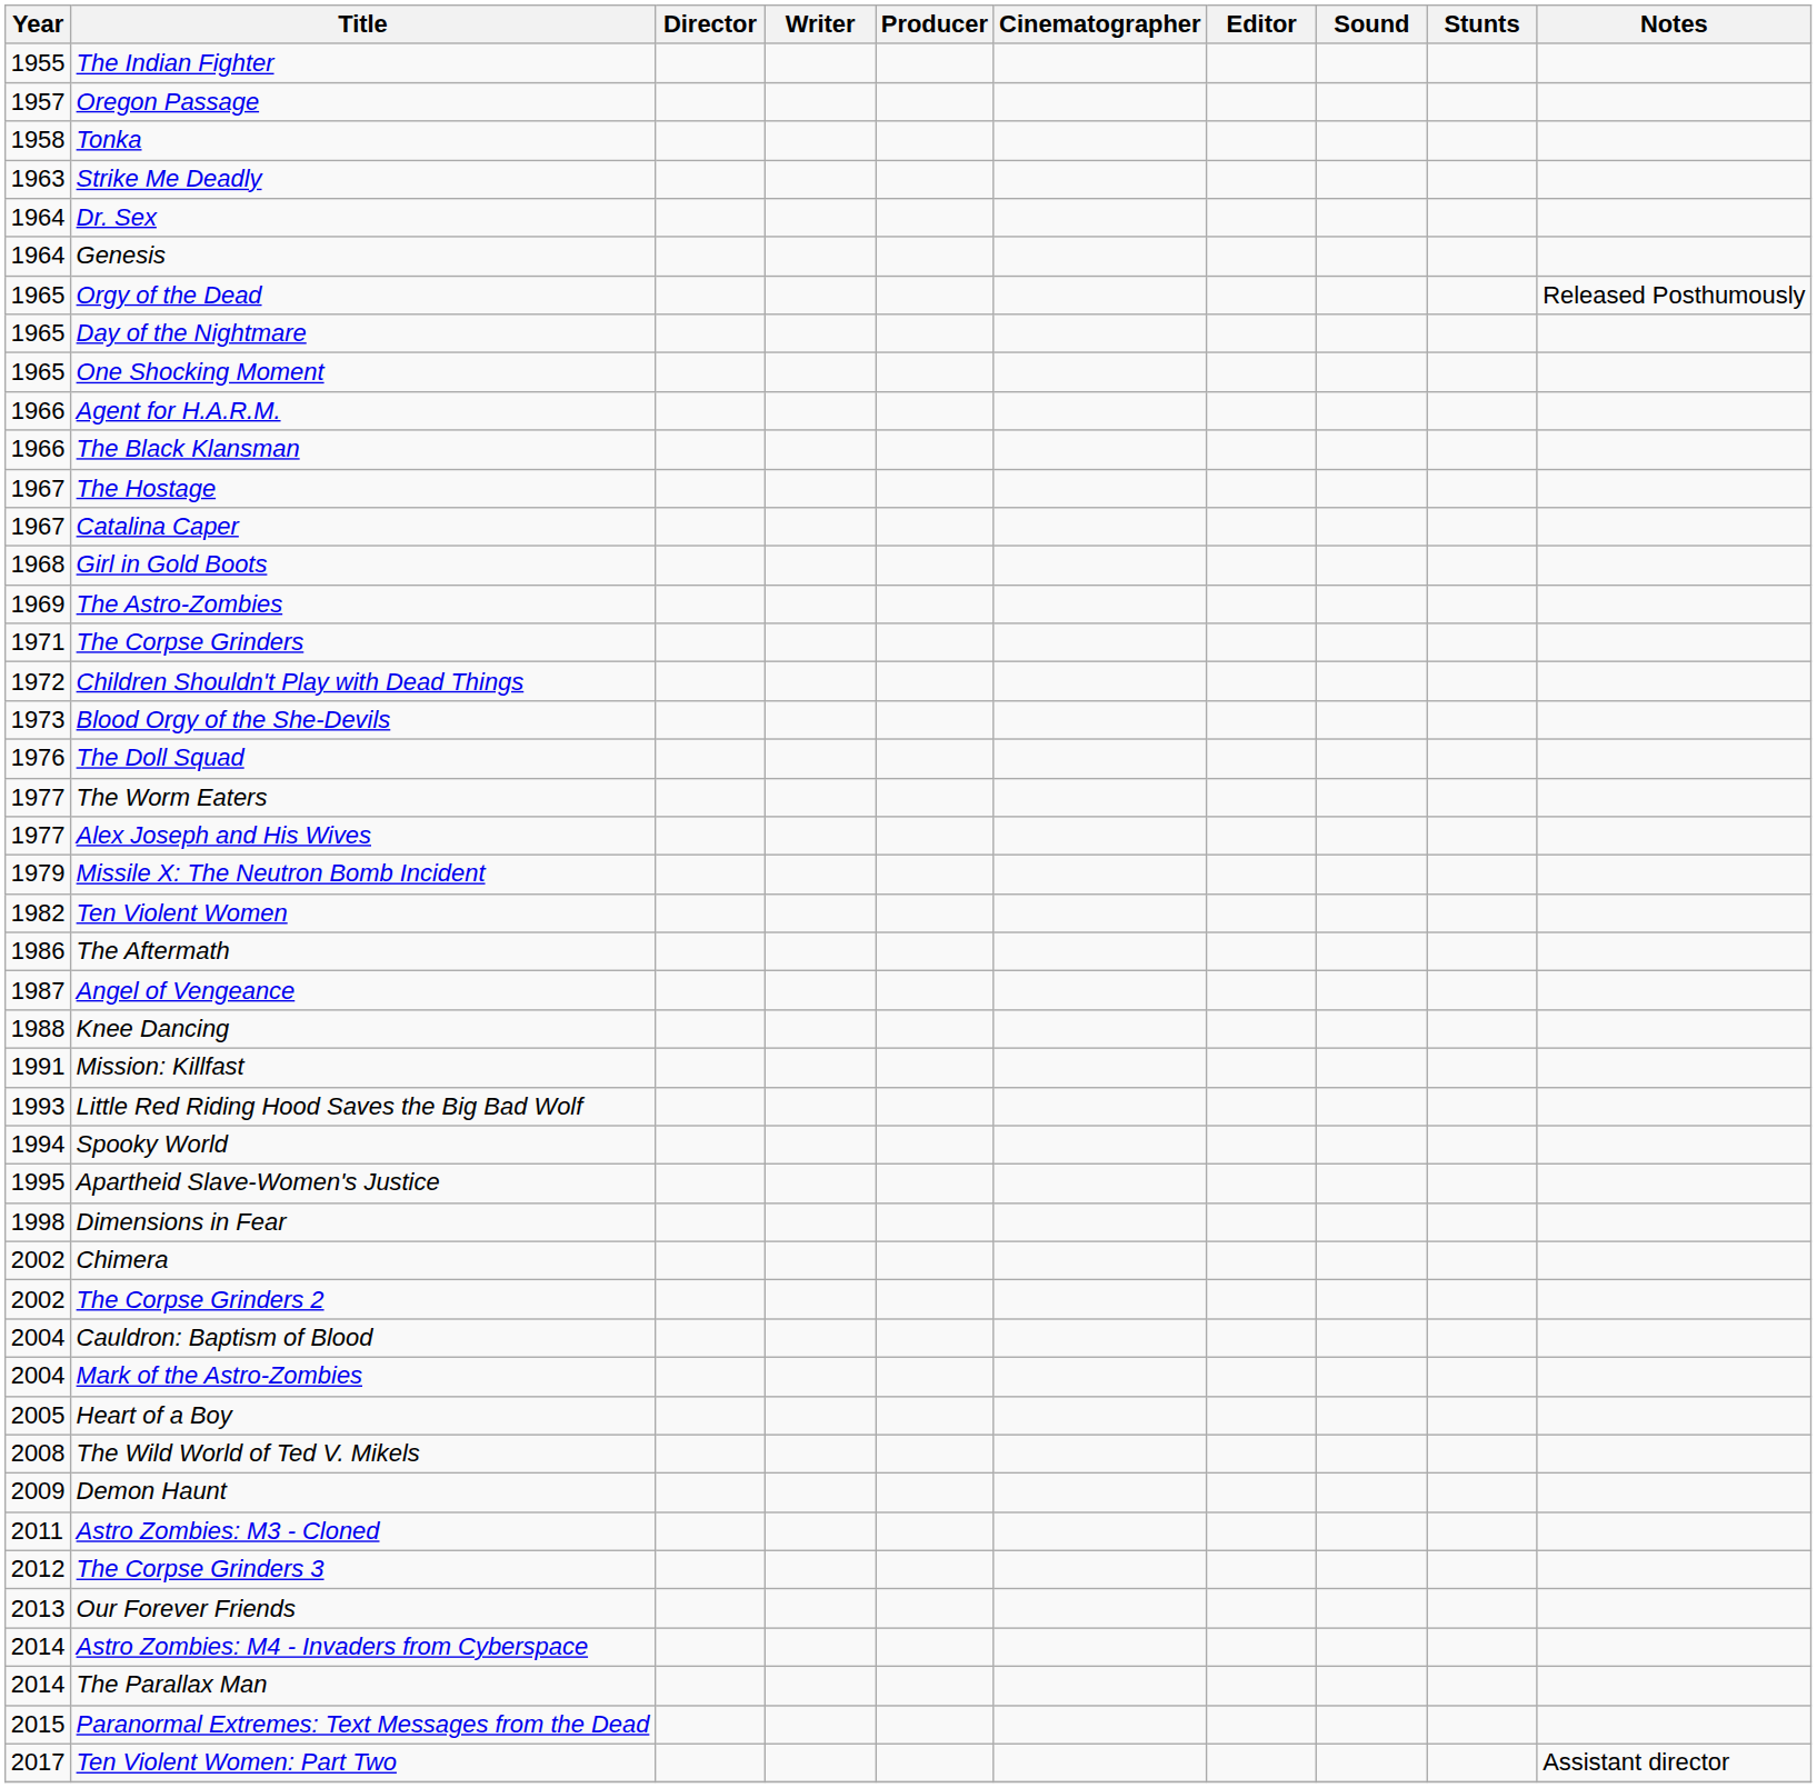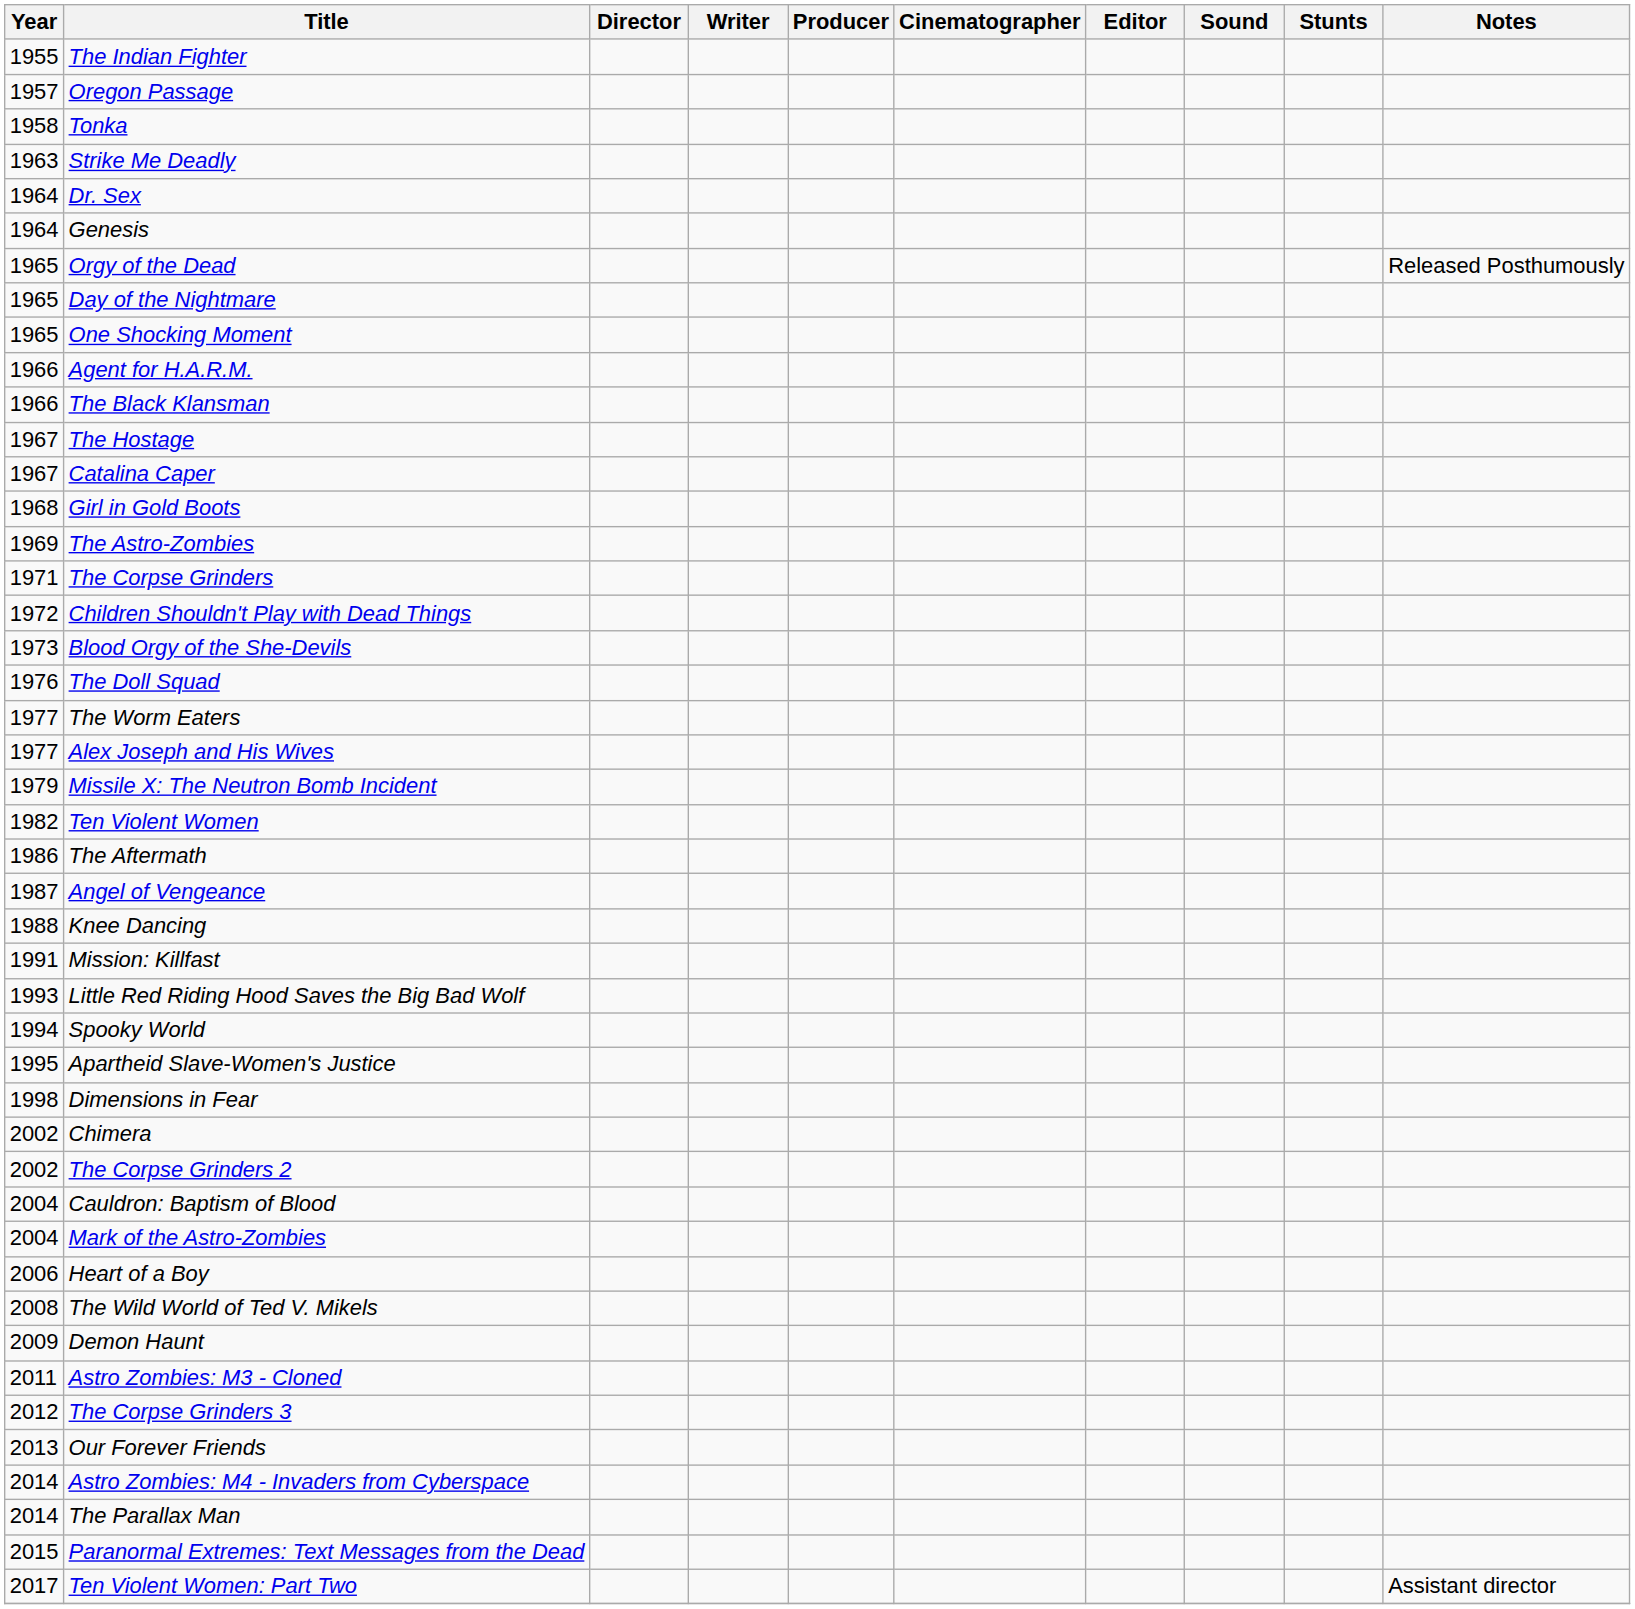 <table class="wikitable sortable">
 <tr>
 <th>Year</th>
 <th>Title</th>
 <th width=65>Director</th>
 <th width=65>Writer</th>
 <th width=65>Producer</th>
 <th width=65>Cinematographer</th>
 <th width=65>Editor</th>
 <th width=65>Sound</th>
 <th width=65>Stunts</th>
 <th>Notes</th>
 </tr>
 <tr>
 <td>1955</td>
 <td><em><a href='#'>The Indian Fighter</a></em></td>
 <td></td>
 <td></td>
 <td></td>
 <td></td>
 <td></td>
 <td></td>
 <td></td>
 <td></td>
 </tr>
 <tr>
 <td>1957</td>
 <td><em><a href='#'>Oregon Passage</a></em></td>
 <td></td>
 <td></td>
 <td></td>
 <td></td>
 <td></td>
 <td></td>
 <td></td>
 <td></td>
 </tr>
 <tr>
 <td>1958</td>
 <td><em><a href='#'>Tonka</a></em></td>
 <td></td>
 <td></td>
 <td></td>
 <td></td>
 <td></td>
 <td></td>
 <td></td>
 <td></td>
 </tr>
 <tr>
 <td>1963</td>
 <td><em><a href='#'>Strike Me Deadly</a></em></td>
 <td></td>
 <td></td>
 <td></td>
 <td></td>
 <td></td>
 <td></td>
 <td></td>
 <td></td>
 </tr>
 <tr>
 <td>1964</td>
 <td><em><a href='#'>Dr. Sex</a></em></td>
 <td></td>
 <td></td>
 <td></td>
 <td></td>
 <td></td>
 <td></td>
 <td></td>
 <td></td>
 </tr>
 <tr>
 <td>1964</td>
 <td><em>Genesis</em></td>
 <td></td>
 <td></td>
 <td></td>
 <td></td>
 <td></td>
 <td></td>
 <td></td>
 <td></td>
 </tr>
 <tr>
 <td>1965</td>
 <td><em><a href='#'>Orgy of the Dead</a></em></td>
 <td></td>
 <td></td>
 <td></td>
 <td></td>
 <td></td>
 <td></td>
 <td></td>
 <td>Released Posthumously</td>
 </tr>
 <tr>
 <td>1965</td>
 <td><em><a href='#'>Day of the Nightmare</a></em></td>
 <td></td>
 <td></td>
 <td></td>
 <td></td>
 <td></td>
 <td></td>
 <td></td>
 <td></td>
 </tr>
 <tr>
 <td>1965</td>
 <td><em><a href='#'>One Shocking Moment</a></em></td>
 <td></td>
 <td></td>
 <td></td>
 <td></td>
 <td></td>
 <td></td>
 <td></td>
 <td></td>
 </tr>
 <tr>
 <td>1966</td>
 <td><em><a href='#'>Agent for H.A.R.M.</a></em></td>
 <td></td>
 <td></td>
 <td></td>
 <td></td>
 <td></td>
 <td></td>
 <td></td>
 <td></td>
 </tr>
 <tr>
 <td>1966</td>
 <td><em><a href='#'>The Black Klansman</a></em></td>
 <td></td>
 <td></td>
 <td></td>
 <td></td>
 <td></td>
 <td></td>
 <td></td>
 <td></td>
 </tr>
 <tr>
 <td>1967</td>
 <td><em><a href='#'>The Hostage</a></em></td>
 <td></td>
 <td></td>
 <td></td>
 <td></td>
 <td></td>
 <td></td>
 <td></td>
 <td></td>
 </tr>
 <tr>
 <td>1967</td>
 <td><em><a href='#'>Catalina Caper</a></em></td>
 <td></td>
 <td></td>
 <td></td>
 <td></td>
 <td></td>
 <td></td>
 <td></td>
 <td></td>
 </tr>
 <tr>
 <td>1968</td>
 <td><em><a href='#'>Girl in Gold Boots</a></em></td>
 <td></td>
 <td></td>
 <td></td>
 <td></td>
 <td></td>
 <td></td>
 <td></td>
 <td></td>
 </tr>
 <tr>
 <td>1969</td>
 <td><em><a href='#'>The Astro-Zombies</a></em></td>
 <td></td>
 <td></td>
 <td></td>
 <td></td>
 <td></td>
 <td></td>
 <td></td>
 <td></td>
 </tr>
 <tr>
 <td>1971</td>
 <td><em><a href='#'>The Corpse Grinders</a></em></td>
 <td></td>
 <td></td>
 <td></td>
 <td></td>
 <td></td>
 <td></td>
 <td></td>
 <td></td>
 </tr>
 <tr>
 <td>1972</td>
 <td><em><a href='#'>Children Shouldn't Play with Dead Things</a></em></td>
 <td></td>
 <td></td>
 <td></td>
 <td></td>
 <td></td>
 <td></td>
 <td></td>
 <td></td>
 </tr>
 <tr>
 <td>1973</td>
 <td><em><a href='#'>Blood Orgy of the She-Devils</a></em></td>
 <td></td>
 <td></td>
 <td></td>
 <td></td>
 <td></td>
 <td></td>
 <td></td>
 <td></td>
 </tr>
 <tr>
 <td>1976</td>
 <td><em><a href='#'>The Doll Squad</a></em></td>
 <td></td>
 <td></td>
 <td></td>
 <td></td>
 <td></td>
 <td></td>
 <td></td>
 <td></td>
 </tr>
 <tr>
 <td>1977</td>
 <td><em>The Worm Eaters</em></td>
 <td></td>
 <td></td>
 <td></td>
 <td></td>
 <td></td>
 <td></td>
 <td></td>
 <td></td>
 </tr>
 <tr>
 <td>1977</td>
 <td><em><a href='#'>Alex Joseph and His Wives</a></em></td>
 <td></td>
 <td></td>
 <td></td>
 <td></td>
 <td></td>
 <td></td>
 <td></td>
 <td></td>
 </tr>
 <tr>
 <td>1979</td>
 <td><em><a href='#'>Missile X: The Neutron Bomb Incident</a></em></td>
 <td></td>
 <td></td>
 <td></td>
 <td></td>
 <td></td>
 <td></td>
 <td></td>
 <td></td>
 </tr>
 <tr>
 <td>1982</td>
 <td><em><a href='#'>Ten Violent Women</a></em></td>
 <td></td>
 <td></td>
 <td></td>
 <td></td>
 <td></td>
 <td></td>
 <td></td>
 <td></td>
 </tr>
 <tr>
 <td>1986</td>
 <td><em>The Aftermath</em></td>
 <td></td>
 <td></td>
 <td></td>
 <td></td>
 <td></td>
 <td></td>
 <td></td>
 <td></td>
 </tr>
 <tr>
 <td>1987</td>
 <td><em><a href='#'>Angel of Vengeance</a></em></td>
 <td></td>
 <td></td>
 <td></td>
 <td></td>
 <td></td>
 <td></td>
 <td></td>
 <td></td>
 </tr>
 <tr>
 <td>1988</td>
 <td><em>Knee Dancing</em></td>
 <td></td>
 <td></td>
 <td></td>
 <td></td>
 <td></td>
 <td></td>
 <td></td>
 <td></td>
 </tr>
 <tr>
 <td>1991</td>
 <td><em>Mission: Killfast</em></td>
 <td></td>
 <td></td>
 <td></td>
 <td></td>
 <td></td>
 <td></td>
 <td></td>
 <td></td>
 </tr>
 <tr>
 <td>1993</td>
 <td><em>Little Red Riding Hood Saves the Big Bad Wolf</em></td>
 <td></td>
 <td></td>
 <td></td>
 <td></td>
 <td></td>
 <td></td>
 <td></td>
 <td></td>
 </tr>
 <tr>
 <td>1994</td>
 <td><em>Spooky World</em></td>
 <td></td>
 <td></td>
 <td></td>
 <td></td>
 <td></td>
 <td></td>
 <td></td>
 <td></td>
 </tr>
 <tr>
 <td>1995</td>
 <td><em>Apartheid Slave-Women's Justice</em></td>
 <td></td>
 <td></td>
 <td></td>
 <td></td>
 <td></td>
 <td></td>
 <td></td>
 <td></td>
 </tr>
 <tr>
 <td>1998</td>
 <td><em>Dimensions in Fear</em></td>
 <td></td>
 <td></td>
 <td></td>
 <td></td>
 <td></td>
 <td></td>
 <td></td>
 <td></td>
 </tr>
 <tr>
 <td>2002</td>
 <td><em>Chimera</em></td>
 <td></td>
 <td></td>
 <td></td>
 <td></td>
 <td></td>
 <td></td>
 <td></td>
 <td></td>
 </tr>
 <tr>
 <td>2002</td>
 <td><em><a href='#'>The Corpse Grinders 2</a></em></td>
 <td></td>
 <td></td>
 <td></td>
 <td></td>
 <td></td>
 <td></td>
 <td></td>
 <td></td>
 </tr>
 <tr>
 <td>2004</td>
 <td><em>Cauldron: Baptism of Blood</em></td>
 <td></td>
 <td></td>
 <td></td>
 <td></td>
 <td></td>
 <td></td>
 <td></td>
 <td></td>
 </tr>
 <tr>
 <td>2004</td>
 <td><em><a href='#'>Mark of the Astro-Zombies</a></em></td>
 <td></td>
 <td></td>
 <td></td>
 <td></td>
 <td></td>
 <td></td>
 <td></td>
 <td></td>
 </tr>
 <tr>
-<td>2005</td>
+<td>2006</td>
 <td><em>Heart of a Boy</em></td>
 <td></td>
 <td></td>
 <td></td>
 <td></td>
 <td></td>
 <td></td>
 <td></td>
 <td></td>
 </tr>
 <tr>
 <td>2008</td>
 <td><em>The Wild World of Ted V. Mikels</em></td>
 <td></td>
 <td></td>
 <td></td>
 <td></td>
 <td></td>
 <td></td>
 <td></td>
 <td></td>
 </tr>
 <tr>
 <td>2009</td>
 <td><em>Demon Haunt</em></td>
 <td></td>
 <td></td>
 <td></td>
 <td></td>
 <td></td>
 <td></td>
 <td></td>
 <td></td>
 </tr>
 <tr>
 <td>2011</td>
 <td><em><a href='#'>Astro Zombies: M3 - Cloned</a></em></td>
 <td></td>
 <td></td>
 <td></td>
 <td></td>
 <td></td>
 <td></td>
 <td></td>
 <td></td>
 </tr>
 <tr>
 <td>2012</td>
 <td><em><a href='#'>The Corpse Grinders 3</a></em></td>
 <td></td>
 <td></td>
 <td></td>
 <td></td>
 <td></td>
 <td></td>
 <td></td>
 <td></td>
 </tr>
 <tr>
 <td>2013</td>
 <td><em>Our Forever Friends</em></td>
 <td></td>
 <td></td>
 <td></td>
 <td></td>
 <td></td>
 <td></td>
 <td></td>
 <td></td>
 </tr>
 <tr>
 <td>2014</td>
 <td><em><a href='#'>Astro Zombies: M4 - Invaders from Cyberspace</a></em></td>
 <td></td>
 <td></td>
 <td></td>
 <td></td>
 <td></td>
 <td></td>
 <td></td>
 <td></td>
 </tr>
 <tr>
 <td>2014</td>
 <td><em>The Parallax Man</em></td>
 <td></td>
 <td></td>
 <td></td>
 <td></td>
 <td></td>
 <td></td>
 <td></td>
 <td></td>
 </tr>
 <tr>
 <td>2015</td>
 <td><em><a href='#'>Paranormal Extremes: Text Messages from the Dead</a></em></td>
 <td></td>
 <td></td>
 <td></td>
 <td></td>
 <td></td>
 <td></td>
 <td></td>
 <td></td>
 </tr>
 <tr>
 <td>2017</td>
 <td><em><a href='#'>Ten Violent Women: Part Two</a></em></td>
 <td></td>
 <td></td>
 <td></td>
 <td></td>
 <td></td>
 <td></td>
 <td></td>
 <td>Assistant director</td>
 </tr>
 <tr>
 </tr>
 </table>
